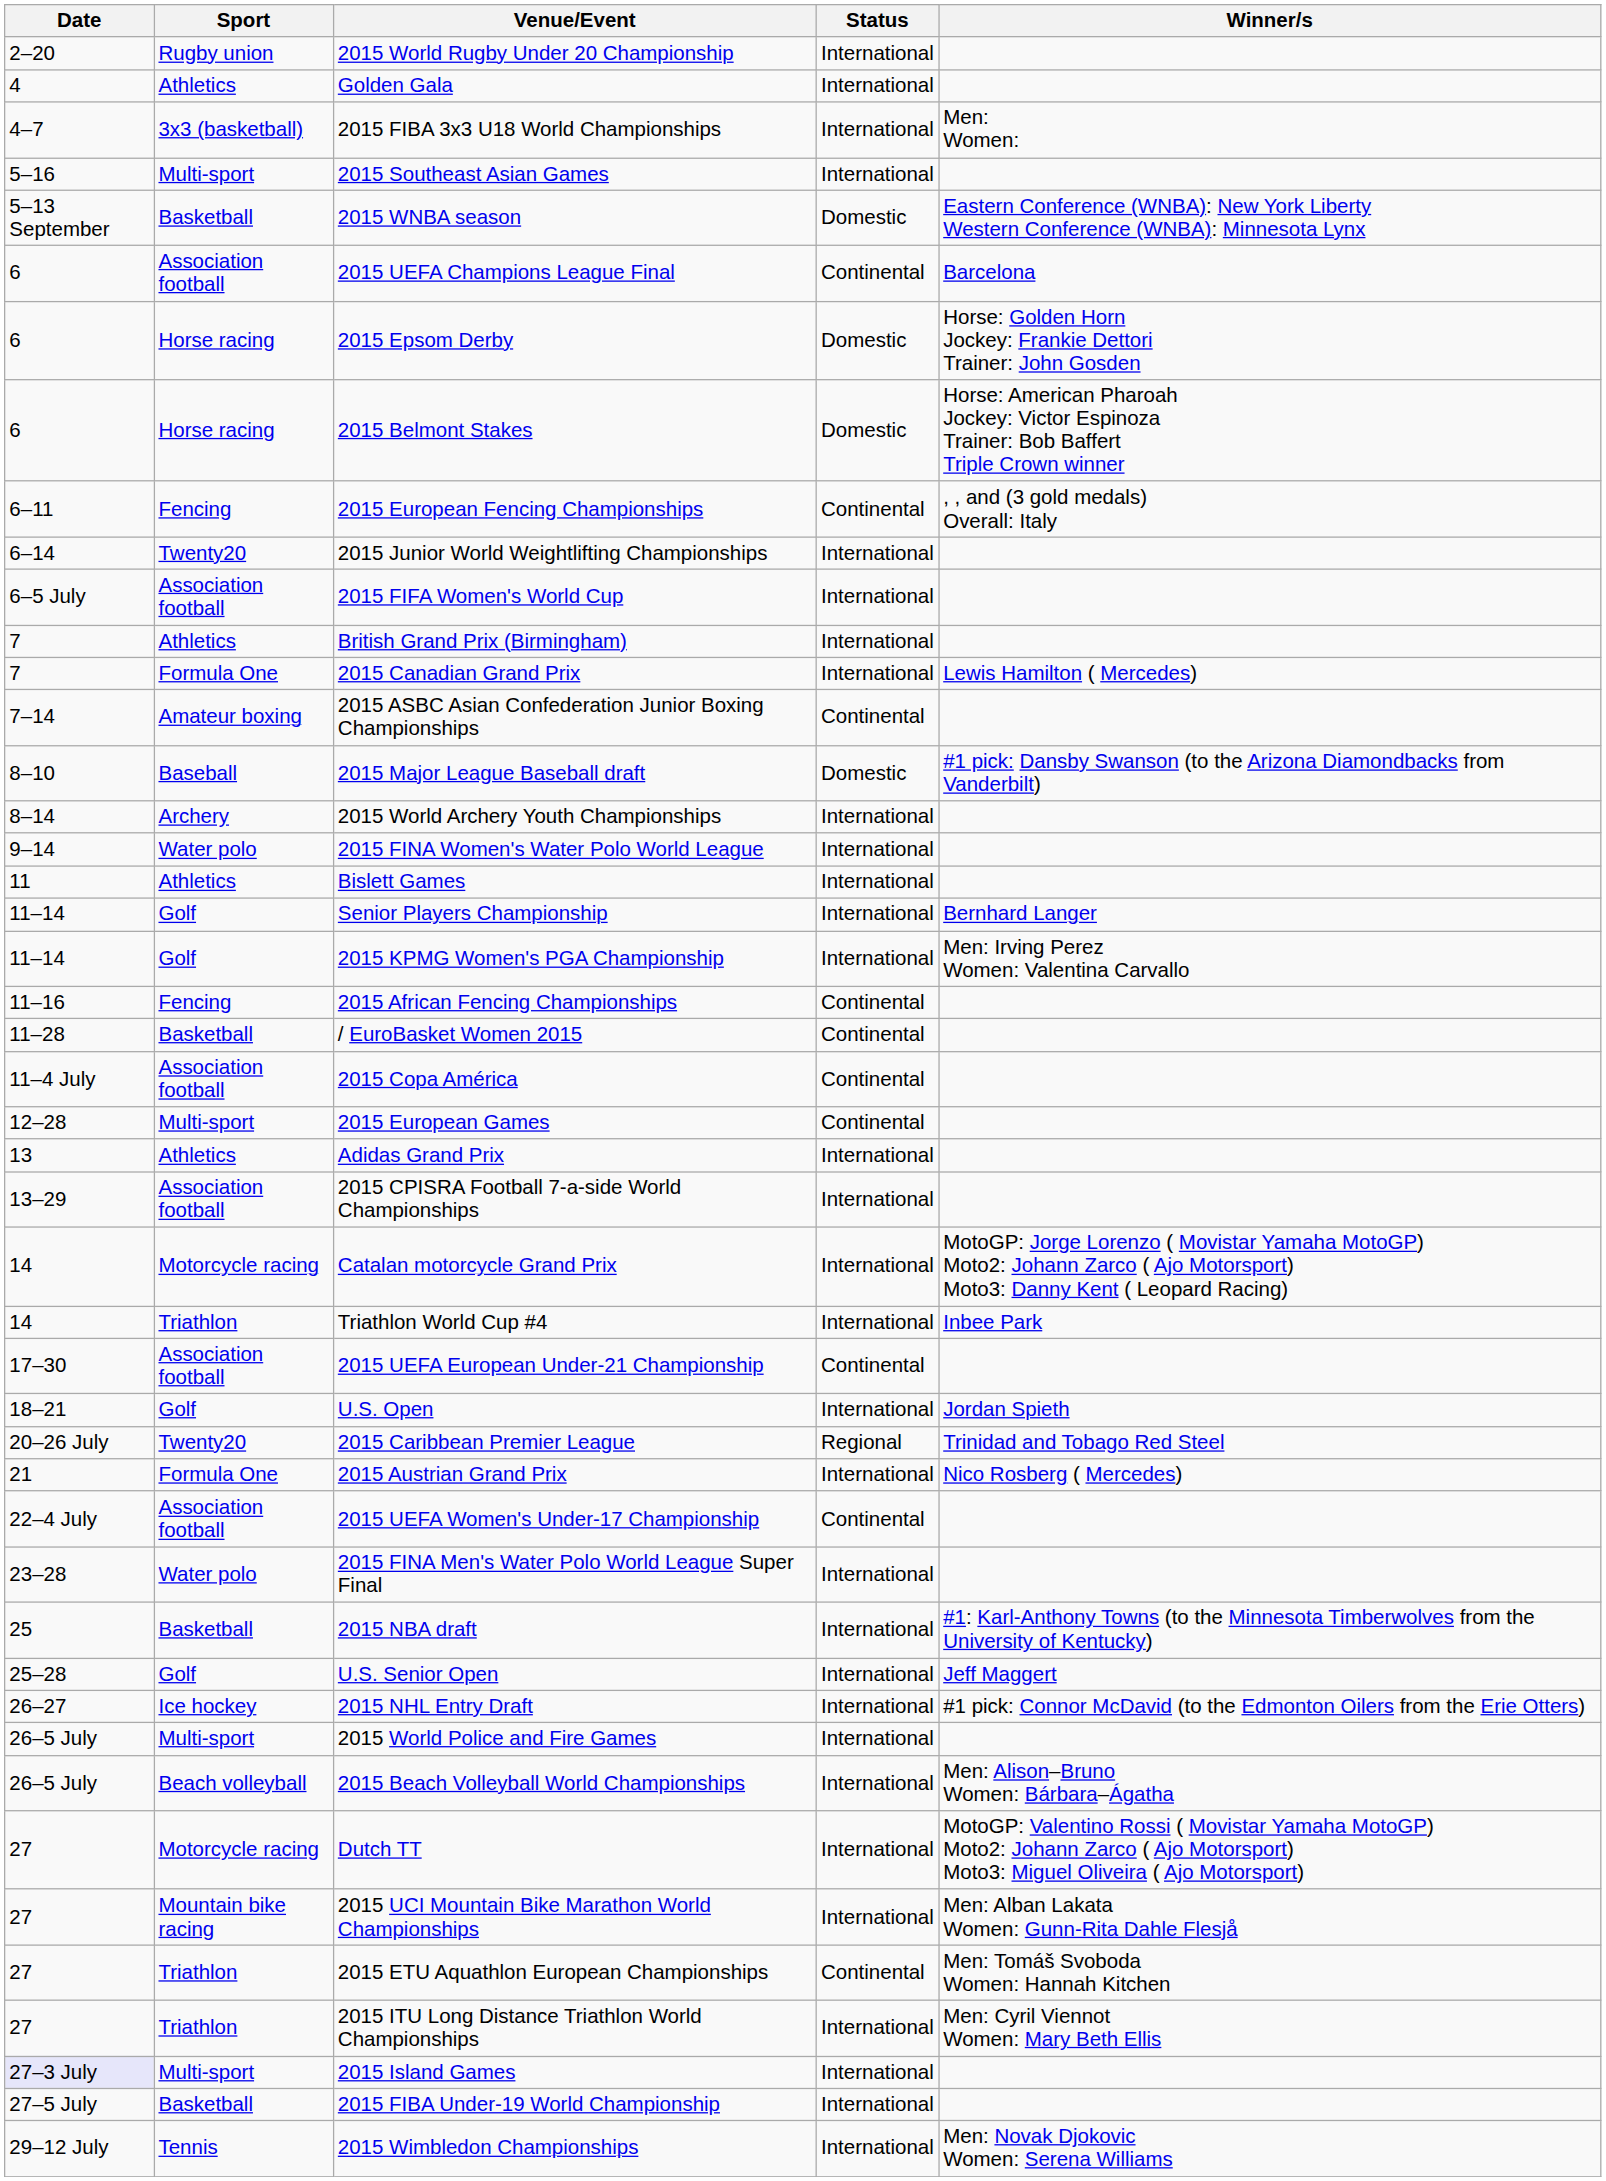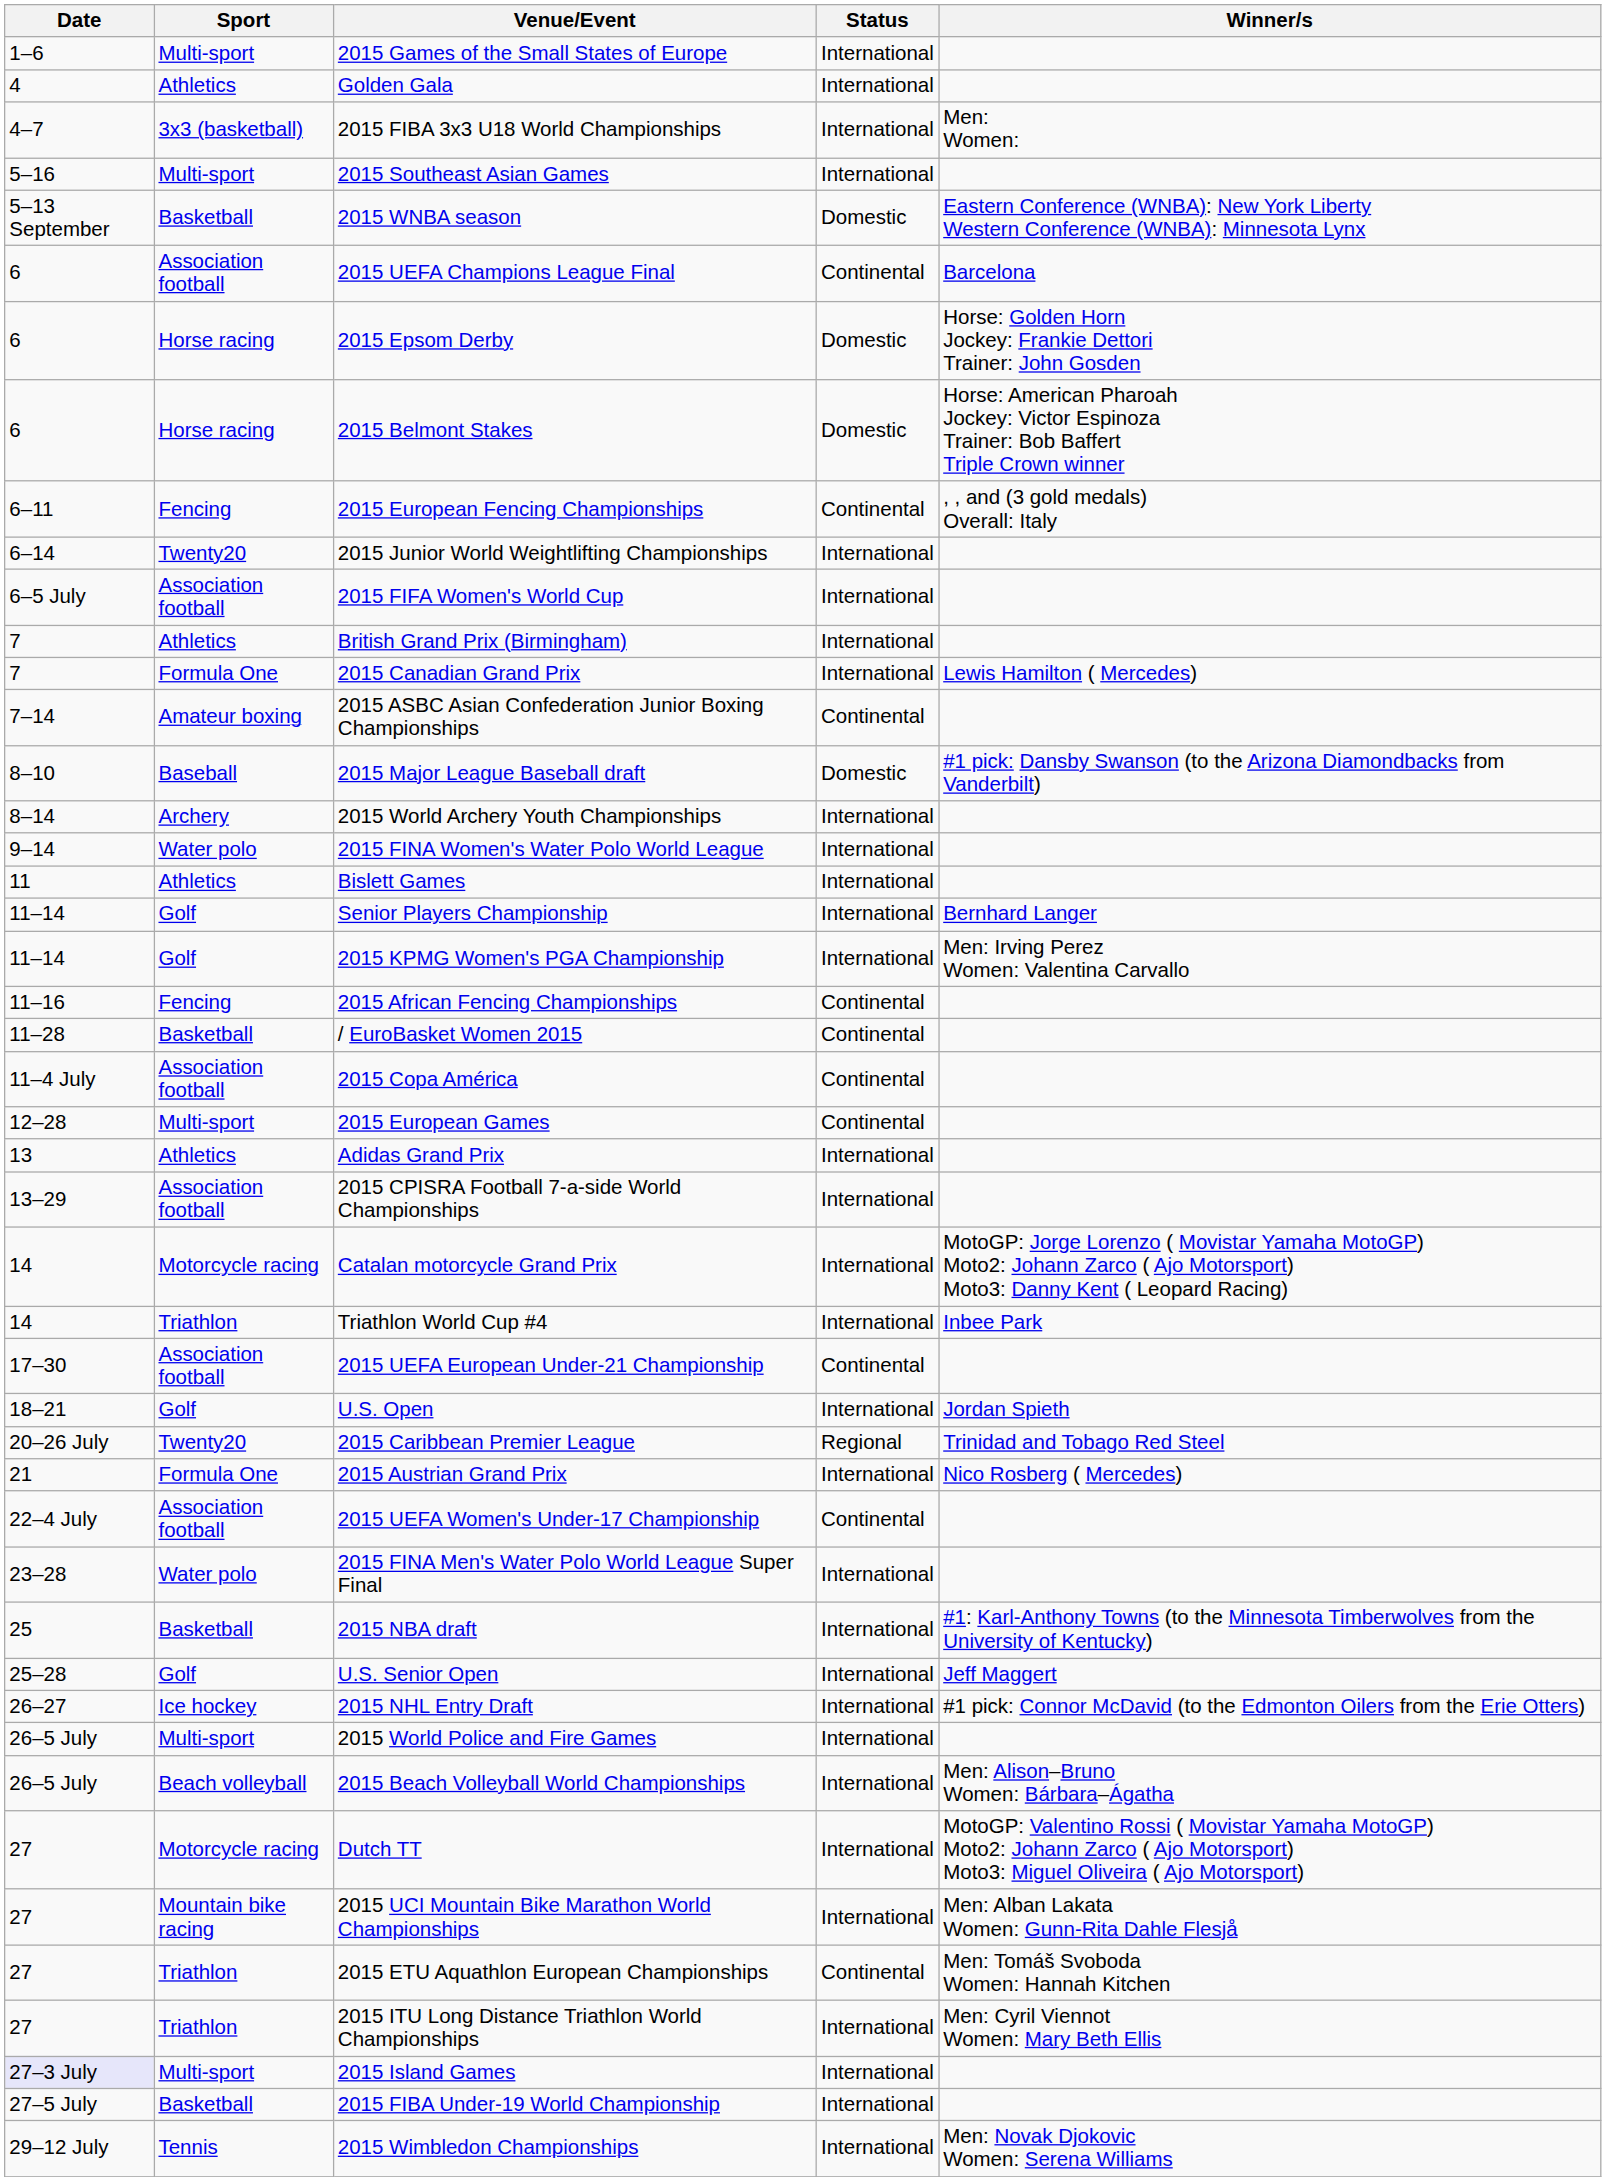 <table class="wikitable sortable">
 <tr>
 <th>Date</th>
 <th>Sport</th>
 <th>Venue/Event</th>
 <th>Status</th>
 <th>Winner/s</th>
 </tr>
 <tr>
-<td>2–20</td>
-<td><a href='#'>Rugby union</a></td>
-<td> <a href='#'>2015 World Rugby Under 20 Championship</a></td>
+<td>1–6</td>
+<td><a href='#'>Multi-sport</a></td>
+<td> <a href='#'>2015 Games of the Small States of Europe</a></td>
 <td>International</td>
 <td></td>
 </tr>
 <tr>
 <td>4</td>
 <td><a href='#'>Athletics</a></td>
 <td> <a href='#'>Golden Gala</a></td>
 <td>International</td>
 <td></td>
 </tr>
 <tr>
 <td>4–7</td>
 <td><a href='#'>3x3 (basketball)</a></td>
 <td> 2015 FIBA 3x3 U18 World Championships</td>
 <td>International</td>
 <td>Men: <br>Women: </td>
 </tr>
 <tr>
 <td>5–16</td>
 <td><a href='#'>Multi-sport</a></td>
 <td> <a href='#'>2015 Southeast Asian Games</a></td>
 <td>International</td>
 <td></td>
 </tr>
 <tr>
 <td>5–13 September</td>
 <td><a href='#'>Basketball</a></td>
 <td> <a href='#'>2015 WNBA season</a></td>
 <td>Domestic</td>
 <td><a href='#'>Eastern Conference (WNBA)</a>:  <a href='#'>New York Liberty</a><br><a href='#'>Western Conference (WNBA)</a>:  <a href='#'>Minnesota Lynx</a></td>
 </tr>
 <tr>
 <td>6</td>
 <td><a href='#'>Association football</a></td>
 <td> <a href='#'>2015 UEFA Champions League Final</a></td>
 <td>Continental</td>
 <td> <a href='#'>Barcelona</a></td>
 </tr>
 <tr>
 <td>6</td>
 <td><a href='#'>Horse racing</a></td>
 <td> <a href='#'>2015 Epsom Derby</a></td>
 <td>Domestic</td>
 <td>Horse:  <a href='#'>Golden Horn</a><br>Jockey:  <a href='#'>Frankie Dettori</a><br>Trainer:  <a href='#'>John Gosden</a></td>
 </tr>
 <tr>
 <td>6</td>
 <td><a href='#'>Horse racing</a></td>
 <td> <a href='#'>2015 Belmont Stakes</a></td>
 <td>Domestic</td>
 <td>Horse:  American Pharoah<br>Jockey:  Victor Espinoza<br>Trainer:  Bob Baffert<br><a href='#'>Triple Crown winner</a></td>
 </tr>
 <tr>
 <td>6–11</td>
 <td><a href='#'>Fencing</a></td>
 <td> <a href='#'>2015 European Fencing Championships</a></td>
 <td>Continental</td>
 <td>, , and  (3 gold medals)<br> Overall: Italy</td>
 </tr>
 <tr>
 <td>6–14</td>
 <td><a href='#'>Twenty20</a></td>
 <td> 2015 Junior World Weightlifting Championships</td>
 <td>International</td>
 <td></td>
 </tr>
 <tr>
 <td>6–5 July</td>
 <td><a href='#'>Association football</a></td>
 <td> <a href='#'>2015 FIFA Women's World Cup</a></td>
 <td>International</td>
 <td></td>
 </tr>
 <tr>
 <td>7</td>
 <td><a href='#'>Athletics</a></td>
 <td> <a href='#'>British Grand Prix (Birmingham)</a></td>
 <td>International</td>
 <td></td>
 </tr>
 <tr>
 <td>7</td>
 <td><a href='#'>Formula One</a></td>
 <td> <a href='#'>2015 Canadian Grand Prix</a></td>
 <td>International</td>
 <td> <a href='#'>Lewis Hamilton</a> ( <a href='#'>Mercedes</a>)</td>
 </tr>
 <tr>
 <td>7–14</td>
 <td><a href='#'>Amateur boxing</a></td>
 <td> 2015 ASBC Asian Confederation Junior Boxing Championships</td>
 <td>Continental</td>
 <td></td>
 </tr>
 <tr>
 <td>8–10</td>
 <td><a href='#'>Baseball</a></td>
 <td> <a href='#'>2015 Major League Baseball draft</a></td>
 <td>Domestic</td>
 <td><a href='#'>#1 pick:</a>  <a href='#'>Dansby Swanson</a> (to the  <a href='#'>Arizona Diamondbacks</a> from  <a href='#'>Vanderbilt</a>)</td>
 </tr>
 <tr>
 <td>8–14</td>
 <td><a href='#'>Archery</a></td>
 <td> 2015 World Archery Youth Championships</td>
 <td>International</td>
 <td></td>
 </tr>
 <tr>
 <td>9–14</td>
 <td><a href='#'>Water polo</a></td>
 <td> <a href='#'>2015 FINA Women's Water Polo World League</a></td>
 <td>International</td>
 <td></td>
 </tr>
 <tr>
 <td>11</td>
 <td><a href='#'>Athletics</a></td>
 <td> <a href='#'>Bislett Games</a></td>
 <td>International</td>
 <td></td>
 </tr>
 <tr>
 <td>11–14</td>
 <td><a href='#'>Golf</a></td>
 <td> <a href='#'>Senior Players Championship</a></td>
 <td>International</td>
 <td> <a href='#'>Bernhard Langer</a></td>
 </tr>
 <tr>
 <td>11–14</td>
 <td><a href='#'>Golf</a></td>
 <td> <a href='#'>2015 KPMG Women's PGA Championship</a></td>
 <td>International</td>
 <td>Men:  Irving Perez<br>Women:  Valentina Carvallo</td>
 </tr>
 <tr>
 <td>11–16</td>
 <td><a href='#'>Fencing</a></td>
 <td> <a href='#'>2015 African Fencing Championships</a></td>
 <td>Continental</td>
 <td></td>
 </tr>
 <tr>
 <td>11–28</td>
 <td><a href='#'>Basketball</a></td>
 <td>/ <a href='#'>EuroBasket Women 2015</a></td>
 <td>Continental</td>
 <td></td>
 </tr>
 <tr>
 <td>11–4 July</td>
 <td><a href='#'>Association football</a></td>
 <td> <a href='#'>2015 Copa América</a></td>
 <td>Continental</td>
 <td></td>
 </tr>
 <tr>
 <td>12–28</td>
 <td><a href='#'>Multi-sport</a></td>
 <td> <a href='#'>2015 European Games</a></td>
 <td>Continental</td>
 <td></td>
 </tr>
 <tr>
 <td>13</td>
 <td><a href='#'>Athletics</a></td>
 <td> <a href='#'>Adidas Grand Prix</a></td>
 <td>International</td>
 <td></td>
 </tr>
 <tr>
 <td>13–29</td>
 <td><a href='#'>Association football</a></td>
 <td> 2015 CPISRA Football 7-a-side World Championships</td>
 <td>International</td>
 <td></td>
 </tr>
 <tr>
 <td>14</td>
 <td><a href='#'>Motorcycle racing</a></td>
 <td> <a href='#'>Catalan motorcycle Grand Prix</a></td>
 <td>International</td>
 <td>MotoGP:  <a href='#'>Jorge Lorenzo</a> ( <a href='#'>Movistar Yamaha MotoGP</a>)<br>Moto2:  <a href='#'>Johann Zarco</a> ( <a href='#'>Ajo Motorsport</a>)<br>Moto3:  <a href='#'>Danny Kent</a> ( Leopard Racing)</td>
 </tr>
 <tr>
 <td>14</td>
 <td><a href='#'>Triathlon</a></td>
 <td> Triathlon World Cup #4</td>
 <td>International</td>
 <td> <a href='#'>Inbee Park</a></td>
 </tr>
 <tr>
 <td>17–30</td>
 <td><a href='#'>Association football</a></td>
 <td> <a href='#'>2015 UEFA European Under-21 Championship</a></td>
 <td>Continental</td>
 <td></td>
 </tr>
 <tr>
 <td>18–21</td>
 <td><a href='#'>Golf</a></td>
 <td> <a href='#'>U.S. Open</a></td>
 <td>International</td>
 <td> <a href='#'>Jordan Spieth</a></td>
 </tr>
 <tr>
 <td>20–26 July</td>
 <td><a href='#'>Twenty20</a></td>
 <td> <a href='#'>2015 Caribbean Premier League</a></td>
 <td>Regional</td>
 <td> <a href='#'>Trinidad and Tobago Red Steel</a></td>
 </tr>
 <tr>
 <td>21</td>
 <td><a href='#'>Formula One</a></td>
 <td> <a href='#'>2015 Austrian Grand Prix</a></td>
 <td>International</td>
 <td> <a href='#'>Nico Rosberg</a> ( <a href='#'>Mercedes</a>)</td>
 </tr>
 <tr>
 <td>22–4 July</td>
 <td><a href='#'>Association football</a></td>
 <td> <a href='#'>2015 UEFA Women's Under-17 Championship</a></td>
 <td>Continental</td>
 <td></td>
 </tr>
 <tr>
 <td>23–28</td>
 <td><a href='#'>Water polo</a></td>
 <td> <a href='#'>2015 FINA Men's Water Polo World League</a> Super Final</td>
 <td>International</td>
 <td></td>
 </tr>
 <tr>
 <td>25</td>
 <td><a href='#'>Basketball</a></td>
 <td> <a href='#'>2015 NBA draft</a></td>
 <td>International</td>
 <td><a href='#'>#1</a>:  <a href='#'>Karl-Anthony Towns</a> (to the  <a href='#'>Minnesota Timberwolves</a> from the  <a href='#'>University of Kentucky</a>)</td>
 </tr>
 <tr>
 <td>25–28</td>
 <td><a href='#'>Golf</a></td>
 <td> <a href='#'>U.S. Senior Open</a></td>
 <td>International</td>
 <td> <a href='#'>Jeff Maggert</a></td>
 </tr>
 <tr>
 <td>26–27</td>
 <td><a href='#'>Ice hockey</a></td>
 <td> <a href='#'>2015 NHL Entry Draft</a></td>
 <td>International</td>
 <td>#1 pick:  <a href='#'>Connor McDavid</a> (to the  <a href='#'>Edmonton Oilers</a> from the  <a href='#'>Erie Otters</a>)</td>
 </tr>
 <tr>
 <td>26–5 July</td>
 <td><a href='#'>Multi-sport</a></td>
 <td> 2015 <a href='#'>World Police and Fire Games</a></td>
 <td>International</td>
 <td></td>
 </tr>
 <tr>
 <td>26–5 July</td>
 <td><a href='#'>Beach volleyball</a></td>
 <td> <a href='#'>2015 Beach Volleyball World Championships</a></td>
 <td>International</td>
 <td>Men:  <a href='#'>Alison</a>–<a href='#'>Bruno</a><br>Women:  <a href='#'>Bárbara</a>–<a href='#'>Ágatha</a></td>
 </tr>
 <tr>
 <td>27</td>
 <td><a href='#'>Motorcycle racing</a></td>
 <td> <a href='#'>Dutch TT</a></td>
 <td>International</td>
 <td>MotoGP:  <a href='#'>Valentino Rossi</a> ( <a href='#'>Movistar Yamaha MotoGP</a>)<br>Moto2:  <a href='#'>Johann Zarco</a> ( <a href='#'>Ajo Motorsport</a>)<br>Moto3:  <a href='#'>Miguel Oliveira</a> ( <a href='#'>Ajo Motorsport</a>)</td>
 </tr>
 <tr>
 <td>27</td>
 <td><a href='#'>Mountain bike racing</a></td>
 <td> 2015 <a href='#'>UCI Mountain Bike Marathon World Championships</a></td>
 <td>International</td>
 <td>Men:  Alban Lakata<br>Women:  <a href='#'>Gunn-Rita Dahle Flesjå</a></td>
 </tr>
 <tr>
 <td>27</td>
 <td><a href='#'>Triathlon</a></td>
 <td> 2015 ETU Aquathlon European Championships</td>
 <td>Continental</td>
 <td>Men:  Tomáš Svoboda<br>Women:  Hannah Kitchen</td>
 </tr>
 <tr>
 <td>27</td>
 <td><a href='#'>Triathlon</a></td>
 <td> 2015 ITU Long Distance Triathlon World Championships</td>
 <td>International</td>
 <td>Men:  Cyril Viennot<br>Women:  <a href='#'>Mary Beth Ellis</a></td>
 </tr>
 <tr>
 <td style="background: lavender;">27–3 July</td>
 <td><a href='#'>Multi-sport</a></td>
 <td> <a href='#'>2015 Island Games</a></td>
 <td>International</td>
 <td></td>
 </tr>
 <tr>
 <td>27–5 July</td>
 <td><a href='#'>Basketball</a></td>
 <td> <a href='#'>2015 FIBA Under-19 World Championship</a></td>
 <td>International</td>
 <td></td>
 </tr>
 <tr>
 <td>29–12 July</td>
 <td><a href='#'>Tennis</a></td>
 <td> <a href='#'>2015 Wimbledon Championships</a></td>
 <td>International</td>
 <td>Men:  <a href='#'>Novak Djokovic</a><br>Women:  <a href='#'>Serena Williams</a></td>
 </tr>
 </table>
